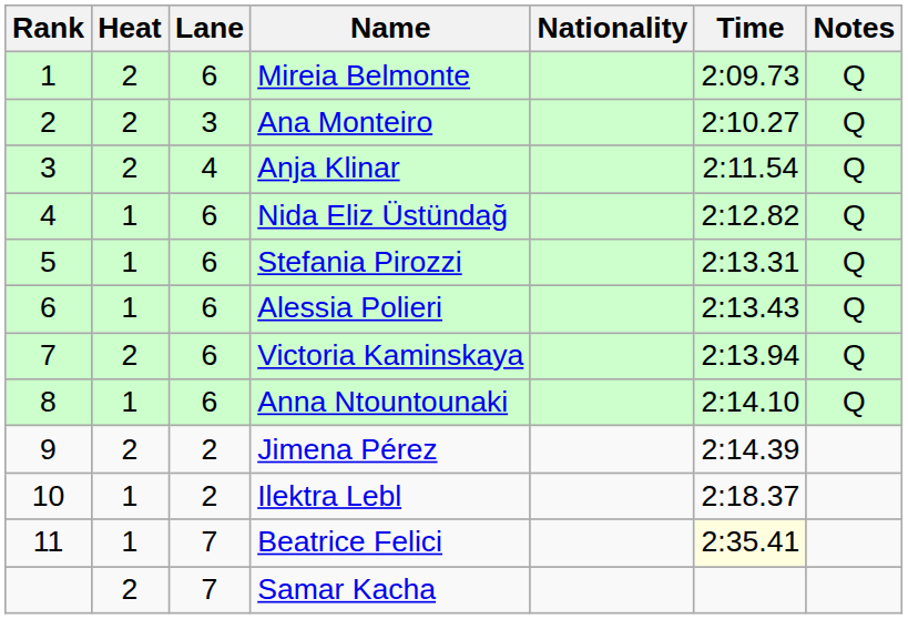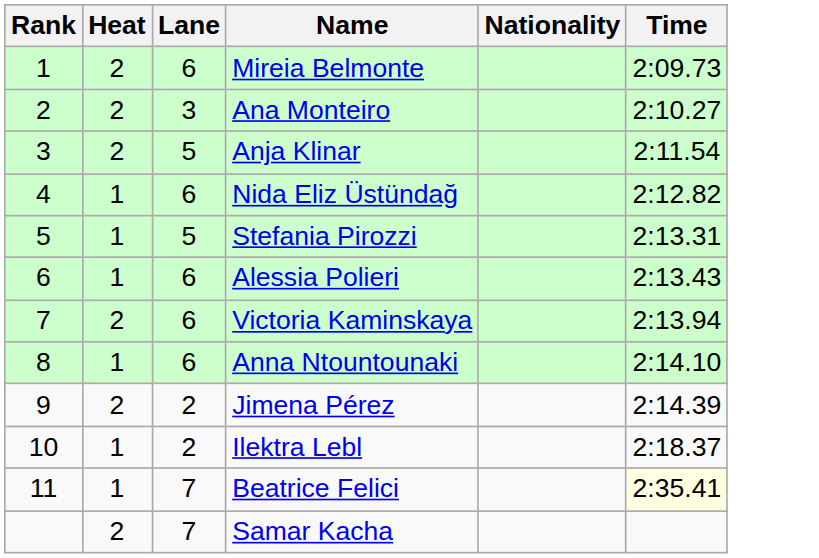 <table class="wikitable sortable" style="text-align:center">
 <tr>
 <th>Rank</th>
 <th>Heat</th>
 <th>Lane</th>
 <th>Name</th>
 <th>Nationality</th>
 <th>Time</th>
-<th>Notes</th>
 </tr>
 <tr bgcolor="ccffcc">
 <td>1</td>
 <td>2</td>
 <td>6</td>
 <td align="left"><a href='#'>Mireia Belmonte</a></td>
 <td align="left"></td>
 <td>2:09.73</td>
-<td>Q</td>
 </tr>
 <tr bgcolor="ccffcc">
 <td>2</td>
 <td>2</td>
 <td>3</td>
 <td align="left"><a href='#'>Ana Monteiro</a></td>
 <td align="left"></td>
 <td>2:10.27</td>
-<td>Q</td>
 </tr>
 <tr bgcolor="ccffcc">
 <td>3</td>
 <td>2</td>
-<td>4</td>
+<td>5</td>
 <td align="left"><a href='#'>Anja Klinar</a></td>
 <td align="left"></td>
 <td>2:11.54</td>
-<td>Q</td>
 </tr>
 <tr bgcolor="ccffcc">
 <td>4</td>
 <td>1</td>
 <td>6</td>
 <td align="left"><a href='#'>Nida Eliz Üstündağ</a></td>
 <td align="left"></td>
 <td>2:12.82</td>
-<td>Q</td>
 </tr>
 <tr bgcolor="ccffcc">
 <td>5</td>
 <td>1</td>
-<td>6</td>
+<td>5</td>
 <td align="left"><a href='#'>Stefania Pirozzi</a></td>
 <td align="left"></td>
 <td>2:13.31</td>
-<td>Q</td>
 </tr>
 <tr bgcolor="ccffcc">
 <td>6</td>
 <td>1</td>
 <td>6</td>
 <td align="left"><a href='#'>Alessia Polieri</a></td>
 <td align="left"></td>
 <td>2:13.43</td>
-<td>Q</td>
 </tr>
 <tr bgcolor="ccffcc">
 <td>7</td>
 <td>2</td>
 <td>6</td>
 <td align="left"><a href='#'>Victoria Kaminskaya</a></td>
 <td align="left"></td>
 <td>2:13.94</td>
-<td>Q</td>
 </tr>
 <tr bgcolor="ccffcc">
 <td>8</td>
 <td>1</td>
 <td>6</td>
 <td align="left"><a href='#'>Anna Ntountounaki</a></td>
 <td align="left"></td>
 <td>2:14.10</td>
-<td>Q</td>
 </tr>
 <tr>
 <td>9</td>
 <td>2</td>
 <td>2</td>
 <td align="left"><a href='#'>Jimena Pérez</a></td>
 <td align="left"></td>
 <td>2:14.39</td>
-<td></td>
 </tr>
 <tr>
 <td>10</td>
 <td>1</td>
 <td>2</td>
 <td align="left"><a href='#'>Ilektra Lebl</a></td>
 <td align="left"></td>
 <td>2:18.37</td>
-<td></td>
 </tr>
 <tr>
 <td>11</td>
 <td>1</td>
 <td>7</td>
 <td align="left"><a href='#'>Beatrice Felici</a></td>
 <td align="left"></td>
 <td style="background: lightyellow;">2:35.41</td>
-<td></td>
 </tr>
 <tr>
 <td></td>
 <td>2</td>
 <td>7</td>
 <td align="left"><a href='#'>Samar Kacha</a></td>
 <td align="left"></td>
 <td></td>
-<td></td>
 </tr>
 </table>
